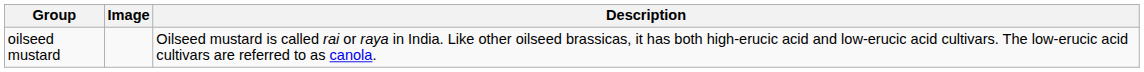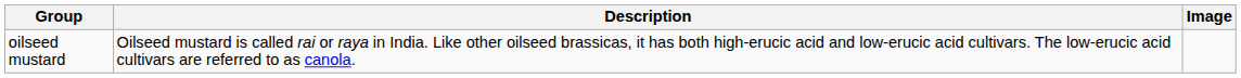 <table class="wikitable">
 <tr>
 <th colspan="1">Group</th>
+<th>Description</th>
 <th>Image</th>
-<th>Description</th>
 </tr>
 <tr>
 <td>oilseed mustard</td>
+<td>Oilseed mustard is called <em>rai</em> or <em>raya</em> in India. Like other oilseed brassicas, it has both high-erucic acid and low-erucic acid cultivars. The low-erucic acid cultivars are referred to as <a href='#'>canola</a>.</td>
 <td></td>
-<td>Oilseed mustard is called <em>rai</em> or <em>raya</em> in India. Like other oilseed brassicas, it has both high-erucic acid and low-erucic acid cultivars. The low-erucic acid cultivars are referred to as <a href='#'>canola</a>.</td>
 </tr>
 </table>
